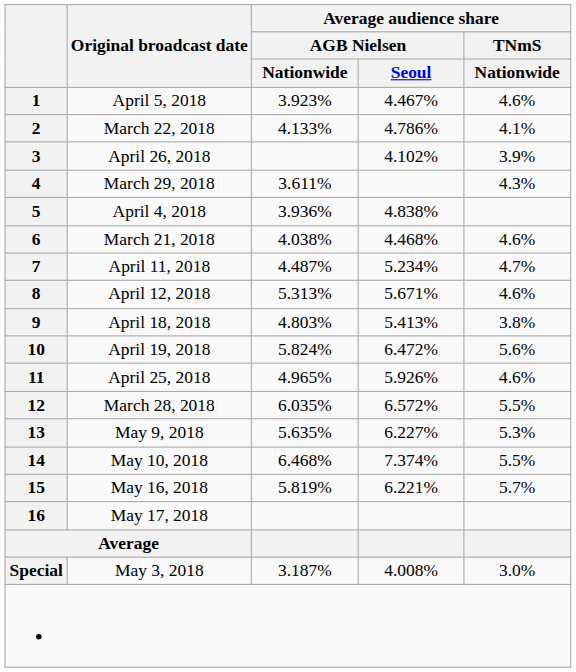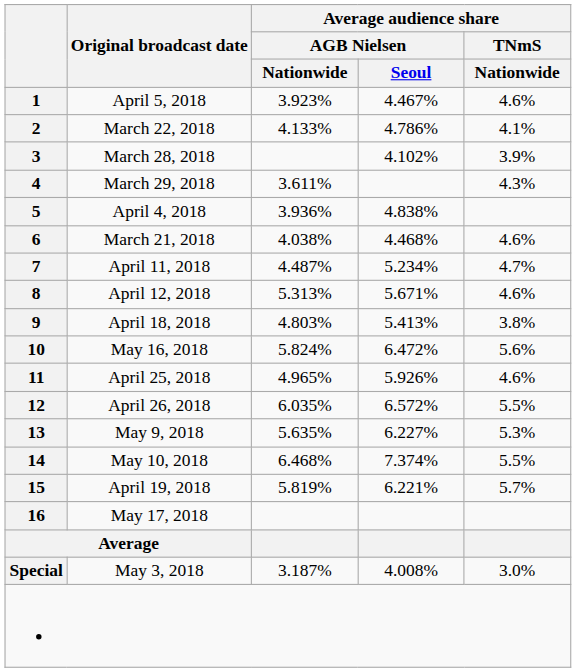 <table class="wikitable" style="text-align:center;max-width:550px; margin-left: auto; margin-right: auto; border: none;">
 <tr>
 </tr>
 <tr>
 <th rowspan="3"></th>
 <th rowspan="3">Original broadcast date</th>
 <th colspan="3">Average audience share</th>
 </tr>
 <tr>
 <th colspan="2">AGB Nielsen</th>
 <th>TNmS</th>
 </tr>
 <tr>
 <th width="90">Nationwide</th>
 <th width="90"><a href='#'>Seoul</a></th>
 <th width="90">Nationwide</th>
 </tr>
 <tr>
 <th>1</th>
 <td>April 5, 2018</td>
 <td>3.923%</td>
 <td>4.467%</td>
 <td>4.6%</td>
 </tr>
 <tr>
 <th>2</th>
 <td>March 22, 2018</td>
 <td>4.133%</td>
 <td>4.786%</td>
 <td>4.1%</td>
 </tr>
 <tr>
 <th>3</th>
-<td>April 26, 2018</td>
+<td>March 28, 2018</td>
 <td></td>
 <td>4.102%</td>
 <td>3.9%</td>
 </tr>
 <tr>
 <th>4</th>
 <td>March 29, 2018</td>
 <td>3.611%</td>
 <td></td>
 <td>4.3%</td>
 </tr>
 <tr>
 <th>5</th>
 <td>April 4, 2018</td>
 <td>3.936%</td>
 <td>4.838%</td>
 <td></td>
 </tr>
 <tr>
 <th>6</th>
 <td>March 21, 2018</td>
 <td>4.038%</td>
 <td>4.468%</td>
 <td>4.6%</td>
 </tr>
 <tr>
 <th>7</th>
 <td>April 11, 2018</td>
 <td>4.487%</td>
 <td>5.234%</td>
 <td>4.7%</td>
 </tr>
 <tr>
 <th>8</th>
 <td>April 12, 2018</td>
 <td>5.313%</td>
 <td>5.671%</td>
 <td>4.6%</td>
 </tr>
 <tr>
 <th>9</th>
 <td>April 18, 2018</td>
 <td>4.803%</td>
 <td>5.413%</td>
 <td>3.8%</td>
 </tr>
 <tr>
 <th>10</th>
-<td>April 19, 2018</td>
+<td>May 16, 2018</td>
 <td>5.824%</td>
 <td>6.472%</td>
 <td>5.6%</td>
 </tr>
 <tr>
 <th>11</th>
 <td>April 25, 2018</td>
 <td>4.965%</td>
 <td>5.926%</td>
 <td>4.6%</td>
 </tr>
 <tr>
 <th>12</th>
-<td>March 28, 2018</td>
+<td>April 26, 2018</td>
 <td>6.035%</td>
 <td>6.572%</td>
 <td>5.5%</td>
 </tr>
 <tr>
 <th>13</th>
 <td>May 9, 2018</td>
 <td>5.635%</td>
 <td>6.227%</td>
 <td>5.3%</td>
 </tr>
 <tr>
 <th>14</th>
 <td>May 10, 2018</td>
 <td>6.468%</td>
 <td>7.374%</td>
 <td>5.5%</td>
 </tr>
 <tr>
 <th>15</th>
-<td>May 16, 2018</td>
+<td>April 19, 2018</td>
 <td>5.819%</td>
 <td>6.221%</td>
 <td>5.7%</td>
 </tr>
 <tr>
 <th>16</th>
 <td>May 17, 2018</td>
 <td></td>
 <td></td>
 <td></td>
 </tr>
 <tr>
 <th colspan="2">Average</th>
 <th></th>
 <th></th>
 <th></th>
 </tr>
 <tr>
 <th>Special</th>
 <td>May 3, 2018</td>
 <td>3.187%</td>
 <td>4.008%</td>
 <td>3.0%</td>
 </tr>
 <tr>
 <td colspan="5"><br><ul><li></li></ul></td>
 </tr>
 </table>
